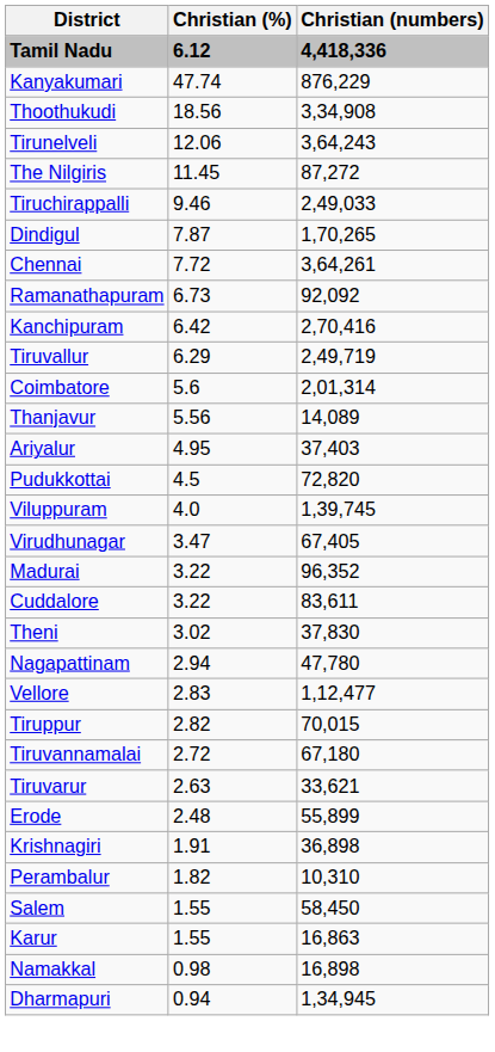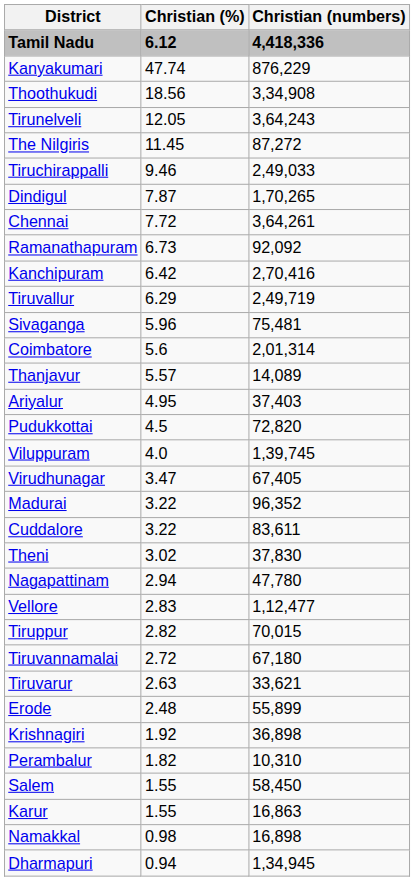 <table class="wikitable sortable">
 <tr>
 <th>District</th>
 <th>Christian (%)</th>
 <th>Christian (numbers)</th>
 </tr>
 <tr>
 <td style="background:silver"><strong>Tamil Nadu</strong></td>
 <td style="background:silver"><strong>6.12</strong></td>
 <td style="background:silver"><strong>4,418,336</strong></td>
 </tr>
 <tr>
 <td><a href='#'>Kanyakumari</a></td>
 <td>47.74</td>
 <td>876,229</td>
 </tr>
 <tr>
 <td><a href='#'>Thoothukudi</a></td>
 <td>18.56</td>
 <td>3,34,908</td>
 </tr>
 <tr>
 <td><a href='#'>Tirunelveli</a></td>
-<td>12.06</td>
+<td>12.05</td>
 <td>3,64,243</td>
 </tr>
 <tr>
 <td><a href='#'>The Nilgiris</a></td>
 <td>11.45</td>
 <td>87,272</td>
 </tr>
 <tr>
 <td><a href='#'>Tiruchirappalli</a></td>
 <td>9.46</td>
 <td>2,49,033</td>
 </tr>
 <tr>
 <td><a href='#'>Dindigul</a></td>
 <td>7.87</td>
 <td>1,70,265</td>
 </tr>
 <tr>
 <td><a href='#'>Chennai</a></td>
 <td>7.72</td>
 <td>3,64,261</td>
 </tr>
 <tr>
 <td><a href='#'>Ramanathapuram</a></td>
 <td>6.73</td>
 <td>92,092</td>
 </tr>
 <tr>
 <td><a href='#'>Kanchipuram</a></td>
 <td>6.42</td>
 <td>2,70,416</td>
 </tr>
 <tr>
 <td><a href='#'>Tiruvallur</a></td>
 <td>6.29</td>
 <td>2,49,719</td>
 </tr>
 <tr>
+<td><a href='#'>Sivaganga</a></td>
+<td>5.96</td>
+<td>75,481</td>
+</tr>
+<tr>
 <td><a href='#'>Coimbatore</a></td>
 <td>5.6</td>
 <td>2,01,314</td>
 </tr>
 <tr>
 <td><a href='#'>Thanjavur</a></td>
-<td>5.56</td>
+<td>5.57</td>
 <td>14,089</td>
 </tr>
 <tr>
 <td><a href='#'>Ariyalur</a></td>
 <td>4.95</td>
 <td>37,403</td>
 </tr>
 <tr>
 <td><a href='#'>Pudukkottai</a></td>
 <td>4.5</td>
 <td>72,820</td>
 </tr>
 <tr>
 <td><a href='#'>Viluppuram</a></td>
 <td>4.0</td>
 <td>1,39,745</td>
 </tr>
 <tr>
 <td><a href='#'>Virudhunagar</a></td>
 <td>3.47</td>
 <td>67,405</td>
 </tr>
 <tr>
 <td><a href='#'>Madurai</a></td>
 <td>3.22</td>
 <td>96,352</td>
 </tr>
 <tr>
 <td><a href='#'>Cuddalore</a></td>
 <td>3.22</td>
 <td>83,611</td>
 </tr>
 <tr>
 <td><a href='#'>Theni</a></td>
 <td>3.02</td>
 <td>37,830</td>
 </tr>
 <tr>
 <td><a href='#'>Nagapattinam</a></td>
 <td>2.94</td>
 <td>47,780</td>
 </tr>
 <tr>
 <td><a href='#'>Vellore</a></td>
 <td>2.83</td>
 <td>1,12,477</td>
 </tr>
 <tr>
 <td><a href='#'>Tiruppur</a></td>
 <td>2.82</td>
 <td>70,015</td>
 </tr>
 <tr>
 <td><a href='#'>Tiruvannamalai</a></td>
 <td>2.72</td>
 <td>67,180</td>
 </tr>
 <tr>
 <td><a href='#'>Tiruvarur</a></td>
 <td>2.63</td>
 <td>33,621</td>
 </tr>
 <tr>
 <td><a href='#'>Erode</a></td>
 <td>2.48</td>
 <td>55,899</td>
 </tr>
 <tr>
 <td><a href='#'>Krishnagiri</a></td>
-<td>1.91</td>
+<td>1.92</td>
 <td>36,898</td>
 </tr>
 <tr>
 <td><a href='#'>Perambalur</a></td>
 <td>1.82</td>
 <td>10,310</td>
 </tr>
 <tr>
 <td><a href='#'>Salem</a></td>
 <td>1.55</td>
 <td>58,450</td>
 </tr>
 <tr>
 <td><a href='#'>Karur</a></td>
 <td>1.55</td>
 <td>16,863</td>
 </tr>
 <tr>
 <td><a href='#'>Namakkal</a></td>
 <td>0.98</td>
 <td>16,898</td>
 </tr>
 <tr>
 <td><a href='#'>Dharmapuri</a></td>
 <td>0.94</td>
 <td>1,34,945</td>
 </tr>
 </table>
